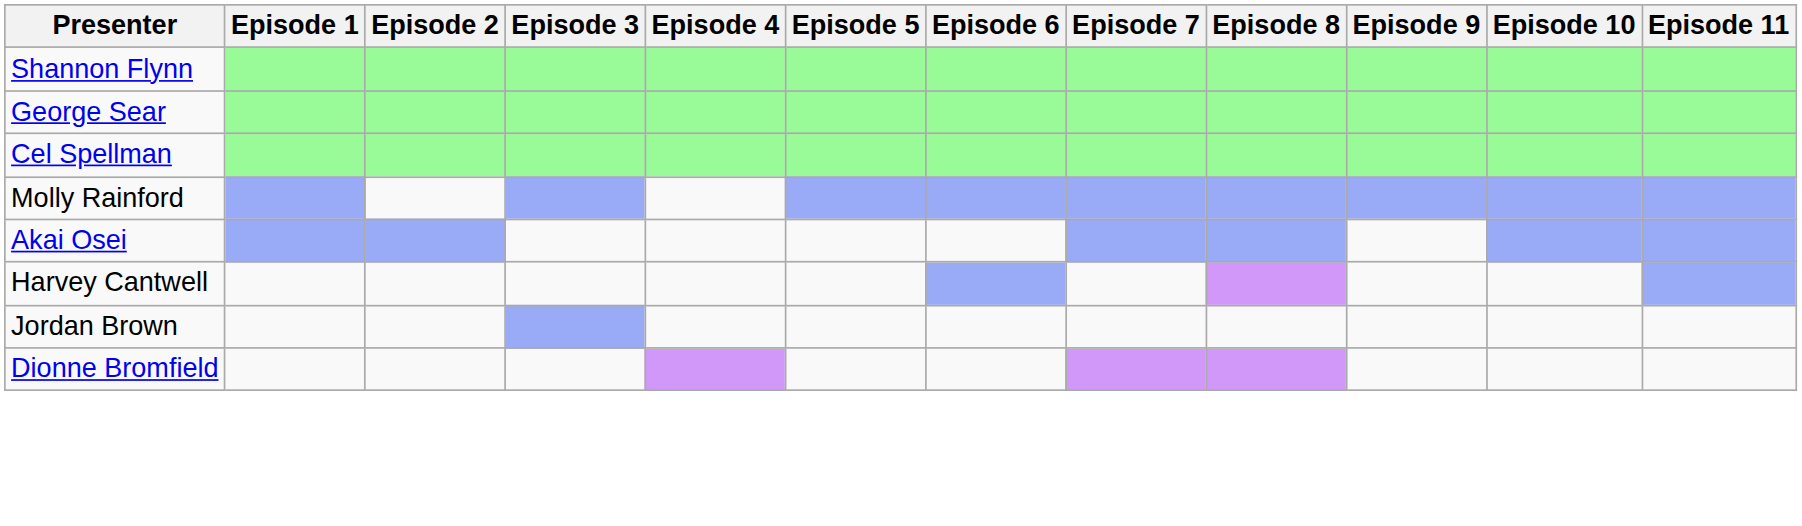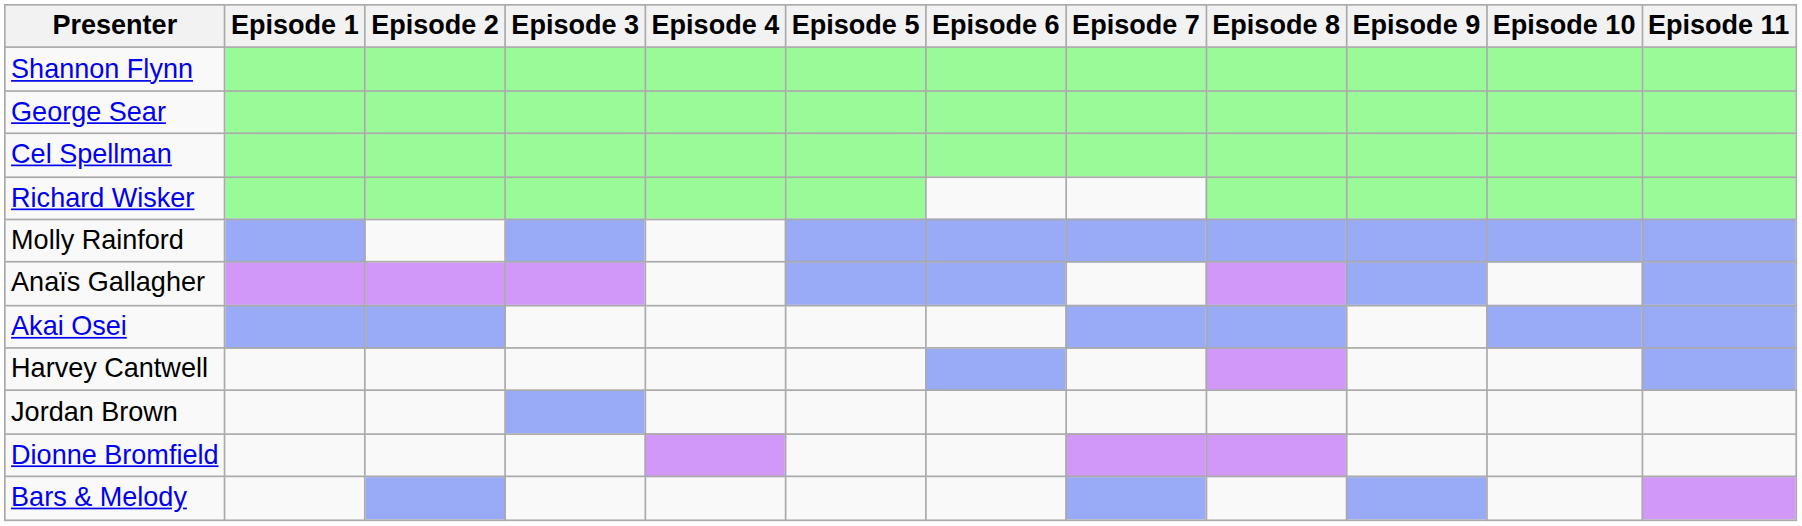 <table class="wikitable">
 <tr>
 <th>Presenter</th>
 <th>Episode 1</th>
 <th>Episode 2</th>
 <th>Episode 3</th>
 <th>Episode 4</th>
 <th>Episode 5</th>
 <th>Episode 6</th>
 <th>Episode 7</th>
 <th>Episode 8</th>
 <th>Episode 9</th>
 <th>Episode 10</th>
 <th>Episode 11</th>
 </tr>
 <tr>
 <td><a href='#'>Shannon Flynn</a></td>
 <td style="background:#98FB98;"></td>
 <td style="background:#98FB98;"></td>
 <td style="background:#98FB98;"></td>
 <td style="background:#98FB98;"></td>
 <td style="background:#98FB98;"></td>
 <td style="background:#98FB98;"></td>
 <td style="background:#98FB98"></td>
 <td style="background:#98FB98;"></td>
 <td style="background:#98FB98;"></td>
 <td style="background:#98FB98;"></td>
 <td style="background:#98FB98;"></td>
 </tr>
 <tr>
 <td><a href='#'>George Sear</a></td>
 <td style="background:#98FB98;"></td>
 <td style="background:#98FB98;"></td>
 <td style="background:#98FB98;"></td>
 <td style="background:#98FB98;"></td>
 <td style="background:#98FB98;"></td>
 <td style="background:#98FB98;"></td>
 <td style="background:#98FB98"></td>
 <td style="background:#98FB98;"></td>
 <td style="background:#98FB98;"></td>
 <td style="background:#98FB98;"></td>
 <td style="background:#98FB98;"></td>
 </tr>
 <tr>
 <td><a href='#'>Cel Spellman</a></td>
 <td style="background:#98FB98;"></td>
 <td style="background:#98FB98;"></td>
 <td style="background:#98FB98;"></td>
 <td style="background:#98FB98;"></td>
 <td style="background:#98FB98;"></td>
 <td style="background:#98FB98;"></td>
 <td style="background:#98FB98;"></td>
 <td style="background:#98FB98;"></td>
 <td style="background:#98FB98;"></td>
 <td style="background:#98FB98;"></td>
 <td style="background:#98FB98;"></td>
 </tr>
 <tr>
+<td><a href='#'>Richard Wisker</a></td>
+<td style="background:#98FB98;"></td>
+<td style="background:#98FB98;"></td>
+<td style="background:#98FB98;"></td>
+<td style="background:#98FB98;"></td>
+<td style="background:#98FB98;"></td>
+<td style="background:#;"></td>
+<td style="background:#;"></td>
+<td style="background:#98FB98;"></td>
+<td style="background:#98FB98;"></td>
+<td style="background:#98FB98;"></td>
+<td style="background:#98FB98;"></td>
+</tr>
+<tr>
 <td>Molly Rainford</td>
 <td style="background:#99AAF7;"></td>
 <td style="background:#;"></td>
 <td style="background:#99AAF7;"></td>
 <td style="background:#;"></td>
 <td style="background:#99AAF7;"></td>
 <td style="background:#99AAF7;"></td>
 <td style="background:#99AAF7"></td>
 <td style="background:#99AAF7"></td>
 <td style="background:#99AAF7"></td>
 <td style="background:#99AAF7"></td>
 <td style="background:#99AAF7"></td>
+</tr>
+<tr>
+<td>Anaïs Gallagher</td>
+<td style="background:#D298F9;"></td>
+<td style="background:#D298F9;"></td>
+<td style="background:#D298F9;"></td>
+<td style="background:#;"></td>
+<td style="background:#99AAF7"></td>
+<td style="background:#99AAF7;"></td>
+<td style="background:#;"></td>
+<td style="background:#D298F9;"></td>
+<td style="background:#99AAF7;"></td>
+<td style="background:#;"></td>
+<td style="background:#99AAF7;"></td>
 </tr>
 <tr>
 <td><a href='#'>Akai Osei</a></td>
 <td style="background:#99AAF7;"></td>
 <td style="background:#99AAF7;"></td>
 <td style="background:#;"></td>
 <td style="background:#;"></td>
 <td style="background:#"></td>
 <td style="background:#;"></td>
 <td style="background:#99AAF7;"></td>
 <td style="background:#99AAF7;"></td>
 <td style="background:#;"></td>
 <td style="background:#99AAF7;"></td>
 <td style="background:#99AAF7;"></td>
 </tr>
 <tr>
 <td>Harvey Cantwell</td>
 <td style="background:#;"></td>
 <td style="background:#;"></td>
 <td style="background:#;"></td>
 <td style="background:#;"></td>
 <td style="background:#;"></td>
 <td style="background:#99AAF7;"></td>
 <td style="background:#"></td>
 <td style="background:#D298F9"></td>
 <td style="background:#;"></td>
 <td style="background:#;"></td>
 <td style="background:#99AAF7;"></td>
 </tr>
 <tr>
 <td>Jordan Brown</td>
 <td style="background:#;"></td>
 <td style="background:#;"></td>
 <td style="background:#99AAF7;"></td>
 <td style="background:#;"></td>
 <td style="background:#;"></td>
 <td style="background:#;"></td>
 <td style="background:#"></td>
 <td style="background:#"></td>
 <td style="background:#;"></td>
 <td style="background:#;"></td>
 <td style="background:#;"></td>
 </tr>
 <tr>
 <td><a href='#'>Dionne Bromfield</a></td>
 <td style="background:#;"></td>
 <td style="background:#;"></td>
 <td style="background:#;"></td>
 <td style="background:#D298F9;"></td>
 <td style="background:#;"></td>
 <td style="background:#;"></td>
 <td style="background:#D298F9"></td>
 <td style="background:#D298F9;"></td>
 <td style="background:#;"></td>
 <td style="background:#;"></td>
 <td style="background:#;"></td>
 </tr>
+<tr>
+<td><a href='#'>Bars & Melody</a></td>
+<td style="background:#;"></td>
+<td style="background:#99AAF7;"></td>
+<td style="background:#;"></td>
+<td style="background:#;"></td>
+<td style="background:#;"></td>
+<td style="background:#;"></td>
+<td style="background:#99AAF7;"></td>
+<td style="background:#;"></td>
+<td style="background:#99AAF7;"></td>
+<td style="background:#;"></td>
+<td style="background:#D298F9;"></td>
+</tr>
 </table>
